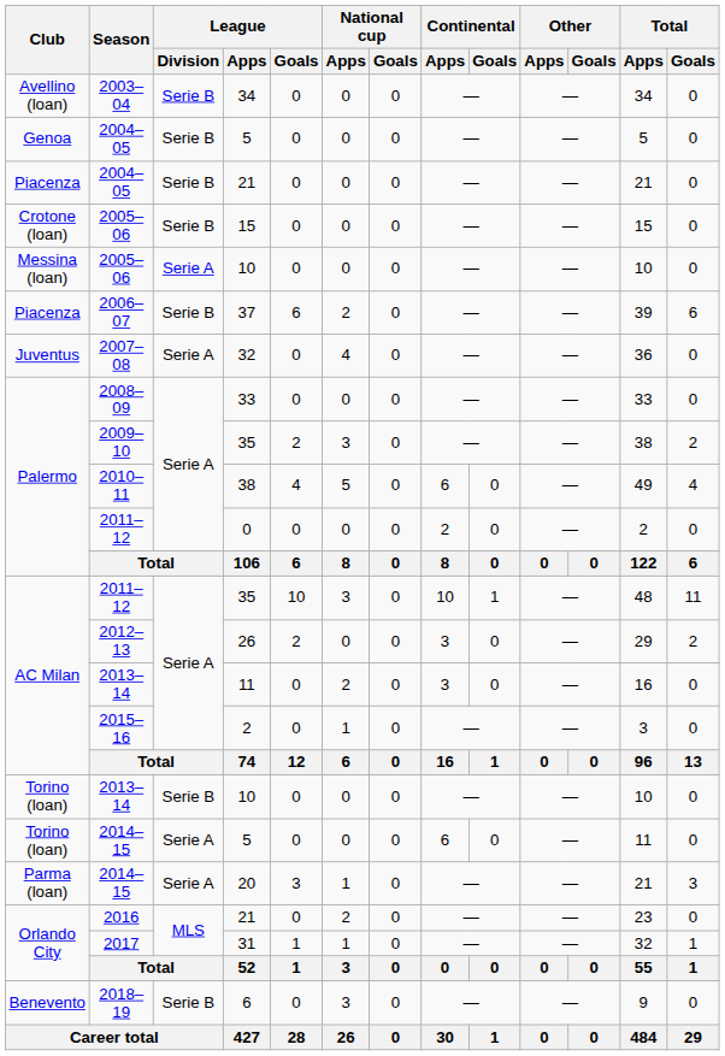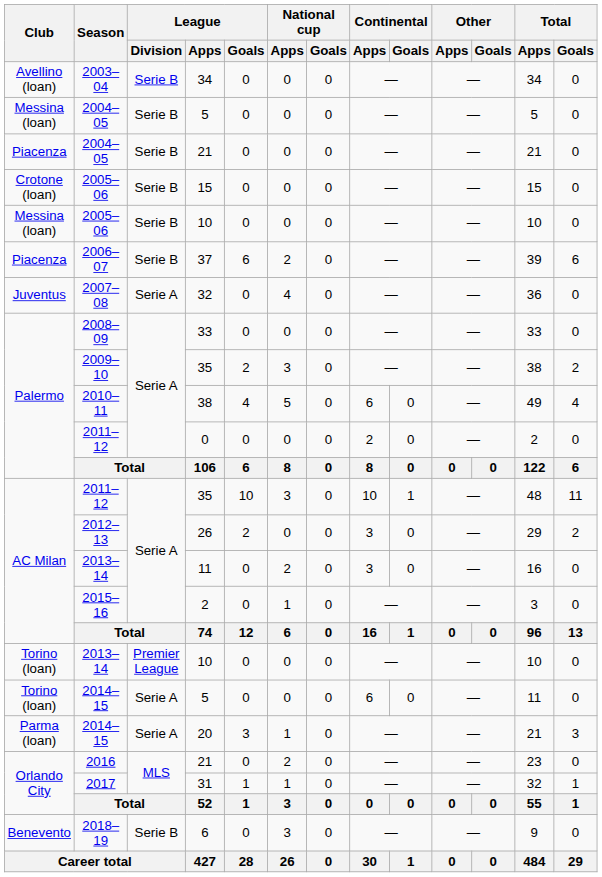 <table class="wikitable" style="text-align: center;">
 <tr>
 <th rowspan="2">Club</th>
 <th rowspan="2">Season</th>
 <th colspan="3">League</th>
 <th colspan="2">National cup</th>
 <th colspan="2">Continental</th>
 <th colspan="2">Other</th>
 <th colspan="2">Total</th>
 </tr>
 <tr>
 <th>Division</th>
 <th>Apps</th>
 <th>Goals</th>
 <th>Apps</th>
 <th>Goals</th>
 <th>Apps</th>
 <th>Goals</th>
 <th>Apps</th>
 <th>Goals</th>
 <th>Apps</th>
 <th>Goals</th>
 </tr>
 <tr>
 <td><a href='#'>Avellino</a> (loan)</td>
 <td><a href='#'>2003–04</a></td>
 <td><a href='#'>Serie B</a></td>
 <td>34</td>
 <td>0</td>
 <td>0</td>
 <td>0</td>
 <td colspan="2">—</td>
 <td colspan="2">—</td>
 <td>34</td>
 <td>0</td>
 </tr>
 <tr>
-<td><a href='#'>Genoa</a></td>
+<td><a href='#'>Messina</a> (loan)</td>
 <td><a href='#'>2004–05</a></td>
 <td>Serie B</td>
 <td>5</td>
 <td>0</td>
 <td>0</td>
 <td>0</td>
 <td colspan="2">—</td>
 <td colspan="2">—</td>
 <td>5</td>
 <td>0</td>
 </tr>
 <tr>
 <td><a href='#'>Piacenza</a></td>
 <td><a href='#'>2004–05</a></td>
 <td>Serie B</td>
 <td>21</td>
 <td>0</td>
 <td>0</td>
 <td>0</td>
 <td colspan="2">—</td>
 <td colspan="2">—</td>
 <td>21</td>
 <td>0</td>
 </tr>
 <tr>
 <td><a href='#'>Crotone</a> (loan)</td>
 <td><a href='#'>2005–06</a></td>
 <td>Serie B</td>
 <td>15</td>
 <td>0</td>
 <td>0</td>
 <td>0</td>
 <td colspan="2">—</td>
 <td colspan="2">—</td>
 <td>15</td>
 <td>0</td>
 </tr>
 <tr>
 <td><a href='#'>Messina</a> (loan)</td>
 <td><a href='#'>2005–06</a></td>
-<td><a href='#'>Serie A</a></td>
+<td>Serie B</td>
 <td>10</td>
 <td>0</td>
 <td>0</td>
 <td>0</td>
 <td colspan="2">—</td>
 <td colspan="2">—</td>
 <td>10</td>
 <td>0</td>
 </tr>
 <tr>
 <td><a href='#'>Piacenza</a></td>
 <td><a href='#'>2006–07</a></td>
 <td>Serie B</td>
 <td>37</td>
 <td>6</td>
 <td>2</td>
 <td>0</td>
 <td colspan="2">—</td>
 <td colspan="2">—</td>
 <td>39</td>
 <td>6</td>
 </tr>
 <tr>
 <td><a href='#'>Juventus</a></td>
 <td><a href='#'>2007–08</a></td>
 <td>Serie A</td>
 <td>32</td>
 <td>0</td>
 <td>4</td>
 <td>0</td>
 <td colspan="2">—</td>
 <td colspan="2">—</td>
 <td>36</td>
 <td>0</td>
 </tr>
 <tr>
 <td rowspan="5"><a href='#'>Palermo</a></td>
 <td><a href='#'>2008–09</a></td>
 <td rowspan="4">Serie A</td>
 <td>33</td>
 <td>0</td>
 <td>0</td>
 <td>0</td>
 <td colspan="2">—</td>
 <td colspan="2">—</td>
 <td>33</td>
 <td>0</td>
 </tr>
 <tr>
 <td><a href='#'>2009–10</a></td>
 <td>35</td>
 <td>2</td>
 <td>3</td>
 <td>0</td>
 <td colspan="2">—</td>
 <td colspan="2">—</td>
 <td>38</td>
 <td>2</td>
 </tr>
 <tr>
 <td><a href='#'>2010–11</a></td>
 <td>38</td>
 <td>4</td>
 <td>5</td>
 <td>0</td>
 <td>6</td>
 <td>0</td>
 <td colspan="2">—</td>
 <td>49</td>
 <td>4</td>
 </tr>
 <tr>
 <td><a href='#'>2011–12</a></td>
 <td>0</td>
 <td>0</td>
 <td>0</td>
 <td>0</td>
 <td>2</td>
 <td>0</td>
 <td colspan="2">—</td>
 <td>2</td>
 <td>0</td>
 </tr>
 <tr>
 <th colspan="2">Total</th>
 <th>106</th>
 <th>6</th>
 <th>8</th>
 <th>0</th>
 <th>8</th>
 <th>0</th>
 <th>0</th>
 <th>0</th>
 <th>122</th>
 <th>6</th>
 </tr>
 <tr>
 <td rowspan="5"><a href='#'>AC Milan</a></td>
 <td><a href='#'>2011–12</a></td>
 <td rowspan="4">Serie A</td>
 <td>35</td>
 <td>10</td>
 <td>3</td>
 <td>0</td>
 <td>10</td>
 <td>1</td>
 <td colspan="2">—</td>
 <td>48</td>
 <td>11</td>
 </tr>
 <tr>
 <td><a href='#'>2012–13</a></td>
 <td>26</td>
 <td>2</td>
 <td>0</td>
 <td>0</td>
 <td>3</td>
 <td>0</td>
 <td colspan="2">—</td>
 <td>29</td>
 <td>2</td>
 </tr>
 <tr>
 <td><a href='#'>2013–14</a></td>
 <td>11</td>
 <td>0</td>
 <td>2</td>
 <td>0</td>
 <td>3</td>
 <td>0</td>
 <td colspan="2">—</td>
 <td>16</td>
 <td>0</td>
 </tr>
 <tr>
 <td><a href='#'>2015–16</a></td>
 <td>2</td>
 <td>0</td>
 <td>1</td>
 <td>0</td>
 <td colspan="2">—</td>
 <td colspan="2">—</td>
 <td>3</td>
 <td>0</td>
 </tr>
 <tr>
 <th colspan="2">Total</th>
 <th>74</th>
 <th>12</th>
 <th>6</th>
 <th>0</th>
 <th>16</th>
 <th>1</th>
 <th>0</th>
 <th>0</th>
 <th>96</th>
 <th>13</th>
 </tr>
 <tr>
 <td><a href='#'>Torino</a> (loan)</td>
 <td><a href='#'>2013–14</a></td>
-<td>Serie B</td>
+<td><a href='#'>Premier League</a></td>
 <td>10</td>
 <td>0</td>
 <td>0</td>
 <td>0</td>
 <td colspan="2">—</td>
 <td colspan="2">—</td>
 <td>10</td>
 <td>0</td>
 </tr>
 <tr>
 <td><a href='#'>Torino</a> (loan)</td>
 <td><a href='#'>2014–15</a></td>
 <td>Serie A</td>
 <td>5</td>
 <td>0</td>
 <td>0</td>
 <td>0</td>
 <td>6</td>
 <td>0</td>
 <td colspan="2">—</td>
 <td>11</td>
 <td>0</td>
 </tr>
 <tr>
 <td><a href='#'>Parma</a> (loan)</td>
 <td><a href='#'>2014–15</a></td>
 <td>Serie A</td>
 <td>20</td>
 <td>3</td>
 <td>1</td>
 <td>0</td>
 <td colspan="2">—</td>
 <td colspan="2">—</td>
 <td>21</td>
 <td>3</td>
 </tr>
 <tr>
 <td rowspan="3"><a href='#'>Orlando City</a></td>
 <td><a href='#'>2016</a></td>
 <td rowspan="2"><a href='#'>MLS</a></td>
 <td>21</td>
 <td>0</td>
 <td>2</td>
 <td>0</td>
 <td colspan="2">—</td>
 <td colspan="2">—</td>
 <td>23</td>
 <td>0</td>
 </tr>
 <tr>
 <td><a href='#'>2017</a></td>
 <td>31</td>
 <td>1</td>
 <td>1</td>
 <td>0</td>
 <td colspan="2">—</td>
 <td colspan="2">—</td>
 <td>32</td>
 <td>1</td>
 </tr>
 <tr>
 <th colspan="2">Total</th>
 <th>52</th>
 <th>1</th>
 <th>3</th>
 <th>0</th>
 <th>0</th>
 <th>0</th>
 <th>0</th>
 <th>0</th>
 <th>55</th>
 <th>1</th>
 </tr>
 <tr>
 <td><a href='#'>Benevento</a></td>
 <td><a href='#'>2018–19</a></td>
 <td>Serie B</td>
 <td>6</td>
 <td>0</td>
 <td>3</td>
 <td>0</td>
 <td colspan="2">—</td>
 <td colspan="2">—</td>
 <td>9</td>
 <td>0</td>
 </tr>
 <tr>
 <th colspan="3">Career total</th>
 <th>427</th>
 <th>28</th>
 <th>26</th>
 <th>0</th>
 <th>30</th>
 <th>1</th>
 <th>0</th>
 <th>0</th>
 <th>484</th>
 <th>29</th>
 </tr>
 </table>
